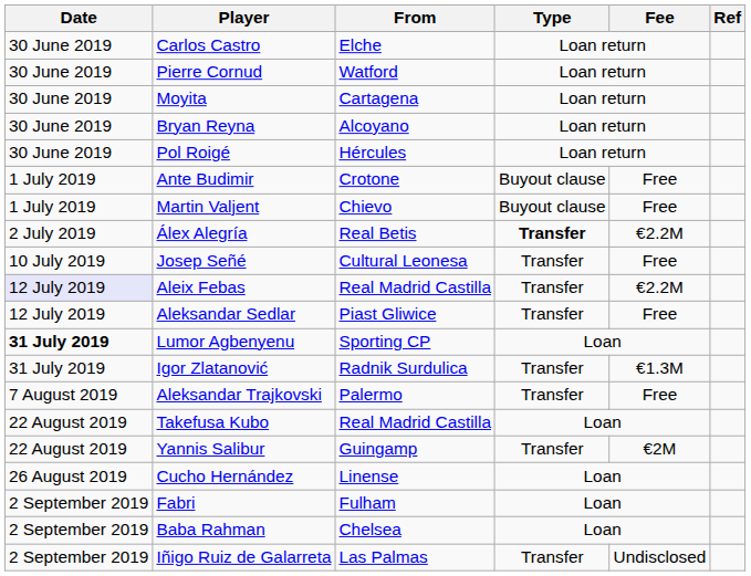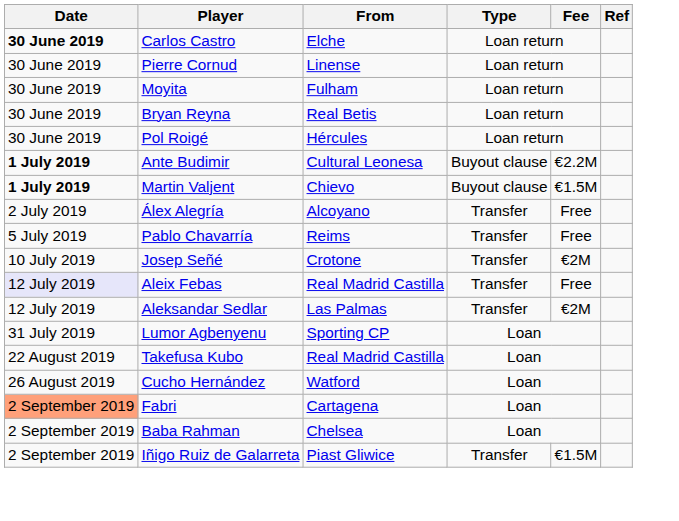 <table class="wikitable">
 <tr>
 <th>Date</th>
 <th>Player</th>
 <th>From</th>
 <th>Type</th>
 <th>Fee</th>
 <th>Ref</th>
 </tr>
 <tr>
-<td>30 June 2019</td>
+<td><strong>30 June 2019</strong></td>
 <td> <a href='#'>Carlos Castro</a></td>
 <td><a href='#'>Elche</a></td>
 <td style="text-align:center;" colspan="2">Loan return</td>
 <td align=center></td>
 </tr>
 <tr>
 <td>30 June 2019</td>
 <td> <a href='#'>Pierre Cornud</a></td>
-<td> <a href='#'>Watford</a></td>
+<td><a href='#'>Linense</a></td>
 <td style="text-align:center;" colspan="2">Loan return</td>
 <td align=center></td>
 </tr>
 <tr>
 <td>30 June 2019</td>
 <td> <a href='#'>Moyita</a></td>
-<td><a href='#'>Cartagena</a></td>
+<td> <a href='#'>Fulham</a></td>
 <td style="text-align:center;" colspan="2">Loan return</td>
 <td align=center></td>
 </tr>
 <tr>
 <td>30 June 2019</td>
 <td> <a href='#'>Bryan Reyna</a></td>
-<td><a href='#'>Alcoyano</a></td>
+<td><a href='#'>Real Betis</a></td>
 <td style="text-align:center;" colspan="2">Loan return</td>
 <td align=center></td>
 </tr>
 <tr>
 <td>30 June 2019</td>
 <td> <a href='#'>Pol Roigé</a></td>
 <td><a href='#'>Hércules</a></td>
 <td style="text-align:center;" colspan="2">Loan return</td>
 <td align=center></td>
 </tr>
 <tr>
-<td>1 July 2019</td>
+<td><strong>1 July 2019</strong></td>
 <td> <a href='#'>Ante Budimir</a></td>
-<td> <a href='#'>Crotone</a></td>
+<td><a href='#'>Cultural Leonesa</a></td>
 <td align=center>Buyout clause</td>
-<td align=center>Free</td>
+<td align=center>€2.2M</td>
 <td align=center></td>
 </tr>
 <tr>
-<td>1 July 2019</td>
+<td><strong>1 July 2019</strong></td>
 <td> <a href='#'>Martin Valjent</a></td>
 <td> <a href='#'>Chievo</a></td>
 <td align=center>Buyout clause</td>
-<td align=center>Free</td>
+<td align=center>€1.5M</td>
 <td align=center></td>
 </tr>
 <tr>
 <td>2 July 2019</td>
 <td> <a href='#'>Álex Alegría</a></td>
-<td><a href='#'>Real Betis</a></td>
-<td align=center><strong>Transfer</strong></td>
-<td align=center>€2.2M</td>
+<td><a href='#'>Alcoyano</a></td>
+<td align=center>Transfer</td>
+<td align=center>Free</td>
+<td align=center></td>
+</tr>
+<tr>
+<td>5 July 2019</td>
+<td> <a href='#'>Pablo Chavarría</a></td>
+<td> <a href='#'>Reims</a></td>
+<td align=center>Transfer</td>
+<td align=center>Free</td>
 <td align=center></td>
 </tr>
 <tr>
 <td>10 July 2019</td>
 <td> <a href='#'>Josep Señé</a></td>
-<td><a href='#'>Cultural Leonesa</a></td>
+<td> <a href='#'>Crotone</a></td>
 <td align=center>Transfer</td>
-<td align=center>Free</td>
+<td align=center>€2M</td>
 <td align=center></td>
 </tr>
 <tr>
 <td style="background: lavender;">12 July 2019</td>
 <td> <a href='#'>Aleix Febas</a></td>
 <td><a href='#'>Real Madrid Castilla</a></td>
 <td align=center>Transfer</td>
-<td align=center>€2.2M</td>
+<td align=center>Free</td>
 <td align=center></td>
 </tr>
 <tr>
 <td>12 July 2019</td>
 <td> <a href='#'>Aleksandar Sedlar</a></td>
-<td> <a href='#'>Piast Gliwice</a></td>
+<td><a href='#'>Las Palmas</a></td>
 <td align=center>Transfer</td>
-<td align=center>Free</td>
-<td align=center></td>
-</tr>
-<tr>
-<td><strong>31 July 2019</strong></td>
-<td> <a href='#'>Lumor Agbenyenu</a></td>
-<td> <a href='#'>Sporting CP</a></td>
-<td style="text-align:center;" colspan="2">Loan</td>
+<td align=center>€2M</td>
 <td align=center></td>
 </tr>
 <tr>
 <td>31 July 2019</td>
-<td> <a href='#'>Igor Zlatanović</a></td>
-<td> <a href='#'>Radnik Surdulica</a></td>
-<td align=center>Transfer</td>
-<td align=center>€1.3M</td>
-<td align=center></td>
-</tr>
-<tr>
-<td>7 August 2019</td>
-<td> <a href='#'>Aleksandar Trajkovski</a></td>
-<td> <a href='#'>Palermo</a></td>
-<td align=center>Transfer</td>
-<td align=center>Free</td>
+<td> <a href='#'>Lumor Agbenyenu</a></td>
+<td> <a href='#'>Sporting CP</a></td>
+<td style="text-align:center;" colspan="2">Loan</td>
 <td align=center></td>
 </tr>
 <tr>
 <td>22 August 2019</td>
 <td> <a href='#'>Takefusa Kubo</a></td>
 <td><a href='#'>Real Madrid Castilla</a></td>
 <td style="text-align:center;" colspan="2">Loan</td>
 <td align=center></td>
 </tr>
 <tr>
-<td>22 August 2019</td>
-<td> <a href='#'>Yannis Salibur</a></td>
-<td> <a href='#'>Guingamp</a></td>
-<td align=center>Transfer</td>
-<td align=center>€2M</td>
-<td align=center></td>
-</tr>
-<tr>
 <td>26 August 2019</td>
 <td> <a href='#'>Cucho Hernández</a></td>
-<td><a href='#'>Linense</a></td>
+<td> <a href='#'>Watford</a></td>
 <td style="text-align:center;" colspan="2">Loan</td>
 <td align=center></td>
 </tr>
 <tr>
-<td>2 September 2019</td>
+<td style="background: lightsalmon;">2 September 2019</td>
 <td> <a href='#'>Fabri</a></td>
-<td> <a href='#'>Fulham</a></td>
+<td><a href='#'>Cartagena</a></td>
 <td style="text-align:center;" colspan="2">Loan</td>
 <td align=center></td>
 </tr>
 <tr>
 <td>2 September 2019</td>
 <td> <a href='#'>Baba Rahman</a></td>
 <td> <a href='#'>Chelsea</a></td>
 <td style="text-align:center;" colspan="2">Loan</td>
 <td align=center></td>
 </tr>
 <tr>
 <td>2 September 2019</td>
 <td> <a href='#'>Iñigo Ruiz de Galarreta</a></td>
-<td><a href='#'>Las Palmas</a></td>
+<td> <a href='#'>Piast Gliwice</a></td>
 <td align=center>Transfer</td>
-<td align=center>Undisclosed</td>
+<td align=center>€1.5M</td>
 <td align=center></td>
 </tr>
 </table>
